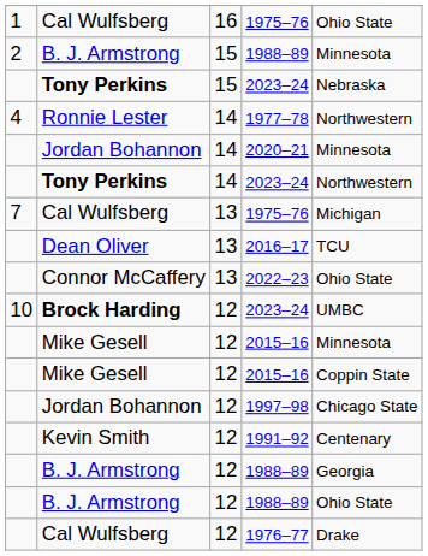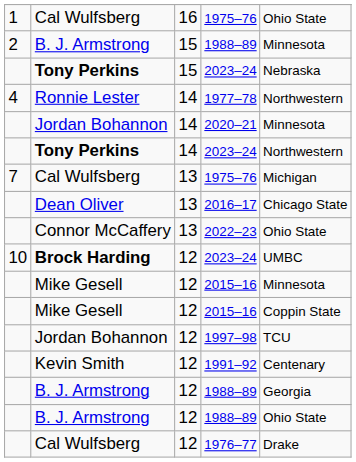 <table class="wikitable">
 <tr>
 </tr>
 <tr>
 <td>1</td>
 <td>Cal Wulfsberg</td>
 <td>16</td>
 <td style="font-size:80%;"><a href='#'>1975–76</a></td>
 <td style="font-size:80%;">Ohio State</td>
 </tr>
 <tr>
 <td>2</td>
 <td><a href='#'>B. J. Armstrong</a></td>
 <td>15</td>
 <td style="font-size:80%;"><a href='#'>1988–89</a></td>
 <td style="font-size:80%;">Minnesota</td>
 </tr>
 <tr>
 <td></td>
 <td><strong>Tony Perkins</strong></td>
 <td>15</td>
 <td style="font-size:80%;"><a href='#'>2023–24</a></td>
 <td style="font-size:80%;">Nebraska</td>
 </tr>
 <tr>
 <td>4</td>
 <td><a href='#'>Ronnie Lester</a></td>
 <td>14</td>
 <td style="font-size:80%;"><a href='#'>1977–78</a></td>
 <td style="font-size:80%;">Northwestern</td>
 </tr>
 <tr>
 <td></td>
 <td><a href='#'>Jordan Bohannon</a></td>
 <td>14</td>
 <td style="font-size:80%;"><a href='#'>2020–21</a></td>
 <td style="font-size:80%;">Minnesota</td>
 </tr>
 <tr>
 <td></td>
 <td><strong>Tony Perkins</strong></td>
 <td>14</td>
 <td style="font-size:80%;"><a href='#'>2023–24</a></td>
 <td style="font-size:80%;">Northwestern</td>
 </tr>
 <tr>
 <td>7</td>
 <td>Cal Wulfsberg</td>
 <td>13</td>
 <td style="font-size:80%;"><a href='#'>1975–76</a></td>
 <td style="font-size:80%;">Michigan</td>
 </tr>
 <tr>
 <td></td>
 <td><a href='#'>Dean Oliver</a></td>
 <td>13</td>
 <td style="font-size:80%;"><a href='#'>2016–17</a></td>
-<td style="font-size:80%;">TCU</td>
+<td style="font-size:80%;">Chicago State</td>
 </tr>
 <tr>
 <td></td>
 <td>Connor McCaffery</td>
 <td>13</td>
 <td style="font-size:80%;"><a href='#'>2022–23</a></td>
 <td style="font-size:80%;">Ohio State</td>
 </tr>
 <tr>
 <td>10</td>
 <td><strong>Brock Harding</strong></td>
 <td>12</td>
 <td style="font-size:80%;"><a href='#'>2023–24</a></td>
 <td style="font-size:80%;">UMBC</td>
 </tr>
 <tr>
 <td></td>
 <td>Mike Gesell</td>
 <td>12</td>
 <td style="font-size:80%;"><a href='#'>2015–16</a></td>
 <td style="font-size:80%;">Minnesota</td>
 </tr>
 <tr>
 <td></td>
 <td>Mike Gesell</td>
 <td>12</td>
 <td style="font-size:80%;"><a href='#'>2015–16</a></td>
 <td style="font-size:80%;">Coppin State</td>
 </tr>
 <tr>
 <td></td>
 <td>Jordan Bohannon</td>
 <td>12</td>
 <td style="font-size:80%;"><a href='#'>1997–98</a></td>
-<td style="font-size:80%;">Chicago State</td>
+<td style="font-size:80%;">TCU</td>
 </tr>
 <tr>
 <td></td>
 <td>Kevin Smith</td>
 <td>12</td>
 <td style="font-size:80%;"><a href='#'>1991–92</a></td>
 <td style="font-size:80%;">Centenary</td>
 </tr>
 <tr>
 <td></td>
 <td><a href='#'>B. J. Armstrong</a></td>
 <td>12</td>
 <td style="font-size:80%;"><a href='#'>1988–89</a></td>
 <td style="font-size:80%;">Georgia</td>
 </tr>
 <tr>
 <td></td>
 <td><a href='#'>B. J. Armstrong</a></td>
 <td>12</td>
 <td style="font-size:80%;"><a href='#'>1988–89</a></td>
 <td style="font-size:80%;">Ohio State</td>
 </tr>
 <tr>
 <td></td>
 <td>Cal Wulfsberg</td>
 <td>12</td>
 <td style="font-size:80%;"><a href='#'>1976–77</a></td>
 <td style="font-size:80%;">Drake</td>
 </tr>
 </table>
